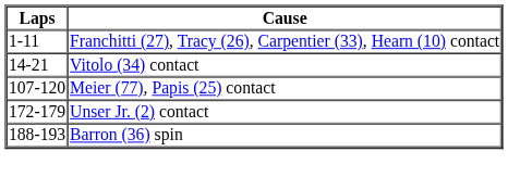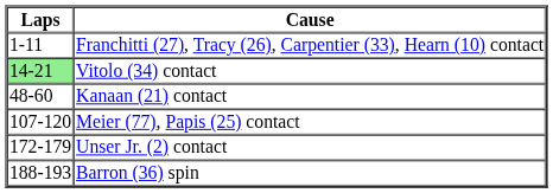 <table border=2 cellspacing=0>
 <tr>
 <th>Laps</th>
 <th>Cause</th>
 </tr>
 <tr>
 <td>1-11</td>
 <td><a href='#'>Franchitti (27)</a>, <a href='#'>Tracy (26)</a>, <a href='#'>Carpentier (33)</a>, <a href='#'>Hearn (10)</a> contact</td>
 </tr>
 <tr>
-<td>14-21</td>
+<td style="background: lightgreen;">14-21</td>
 <td><a href='#'>Vitolo (34)</a> contact</td>
+</tr>
+<tr>
+<td>48-60</td>
+<td><a href='#'>Kanaan (21)</a> contact</td>
 </tr>
 <tr>
 <td>107-120</td>
 <td><a href='#'>Meier (77)</a>, <a href='#'>Papis (25)</a>  contact</td>
 </tr>
 <tr>
 <td>172-179</td>
 <td><a href='#'>Unser Jr. (2)</a> contact</td>
 </tr>
 <tr>
 <td>188-193</td>
 <td><a href='#'>Barron (36)</a> spin</td>
 </tr>
 </table>
